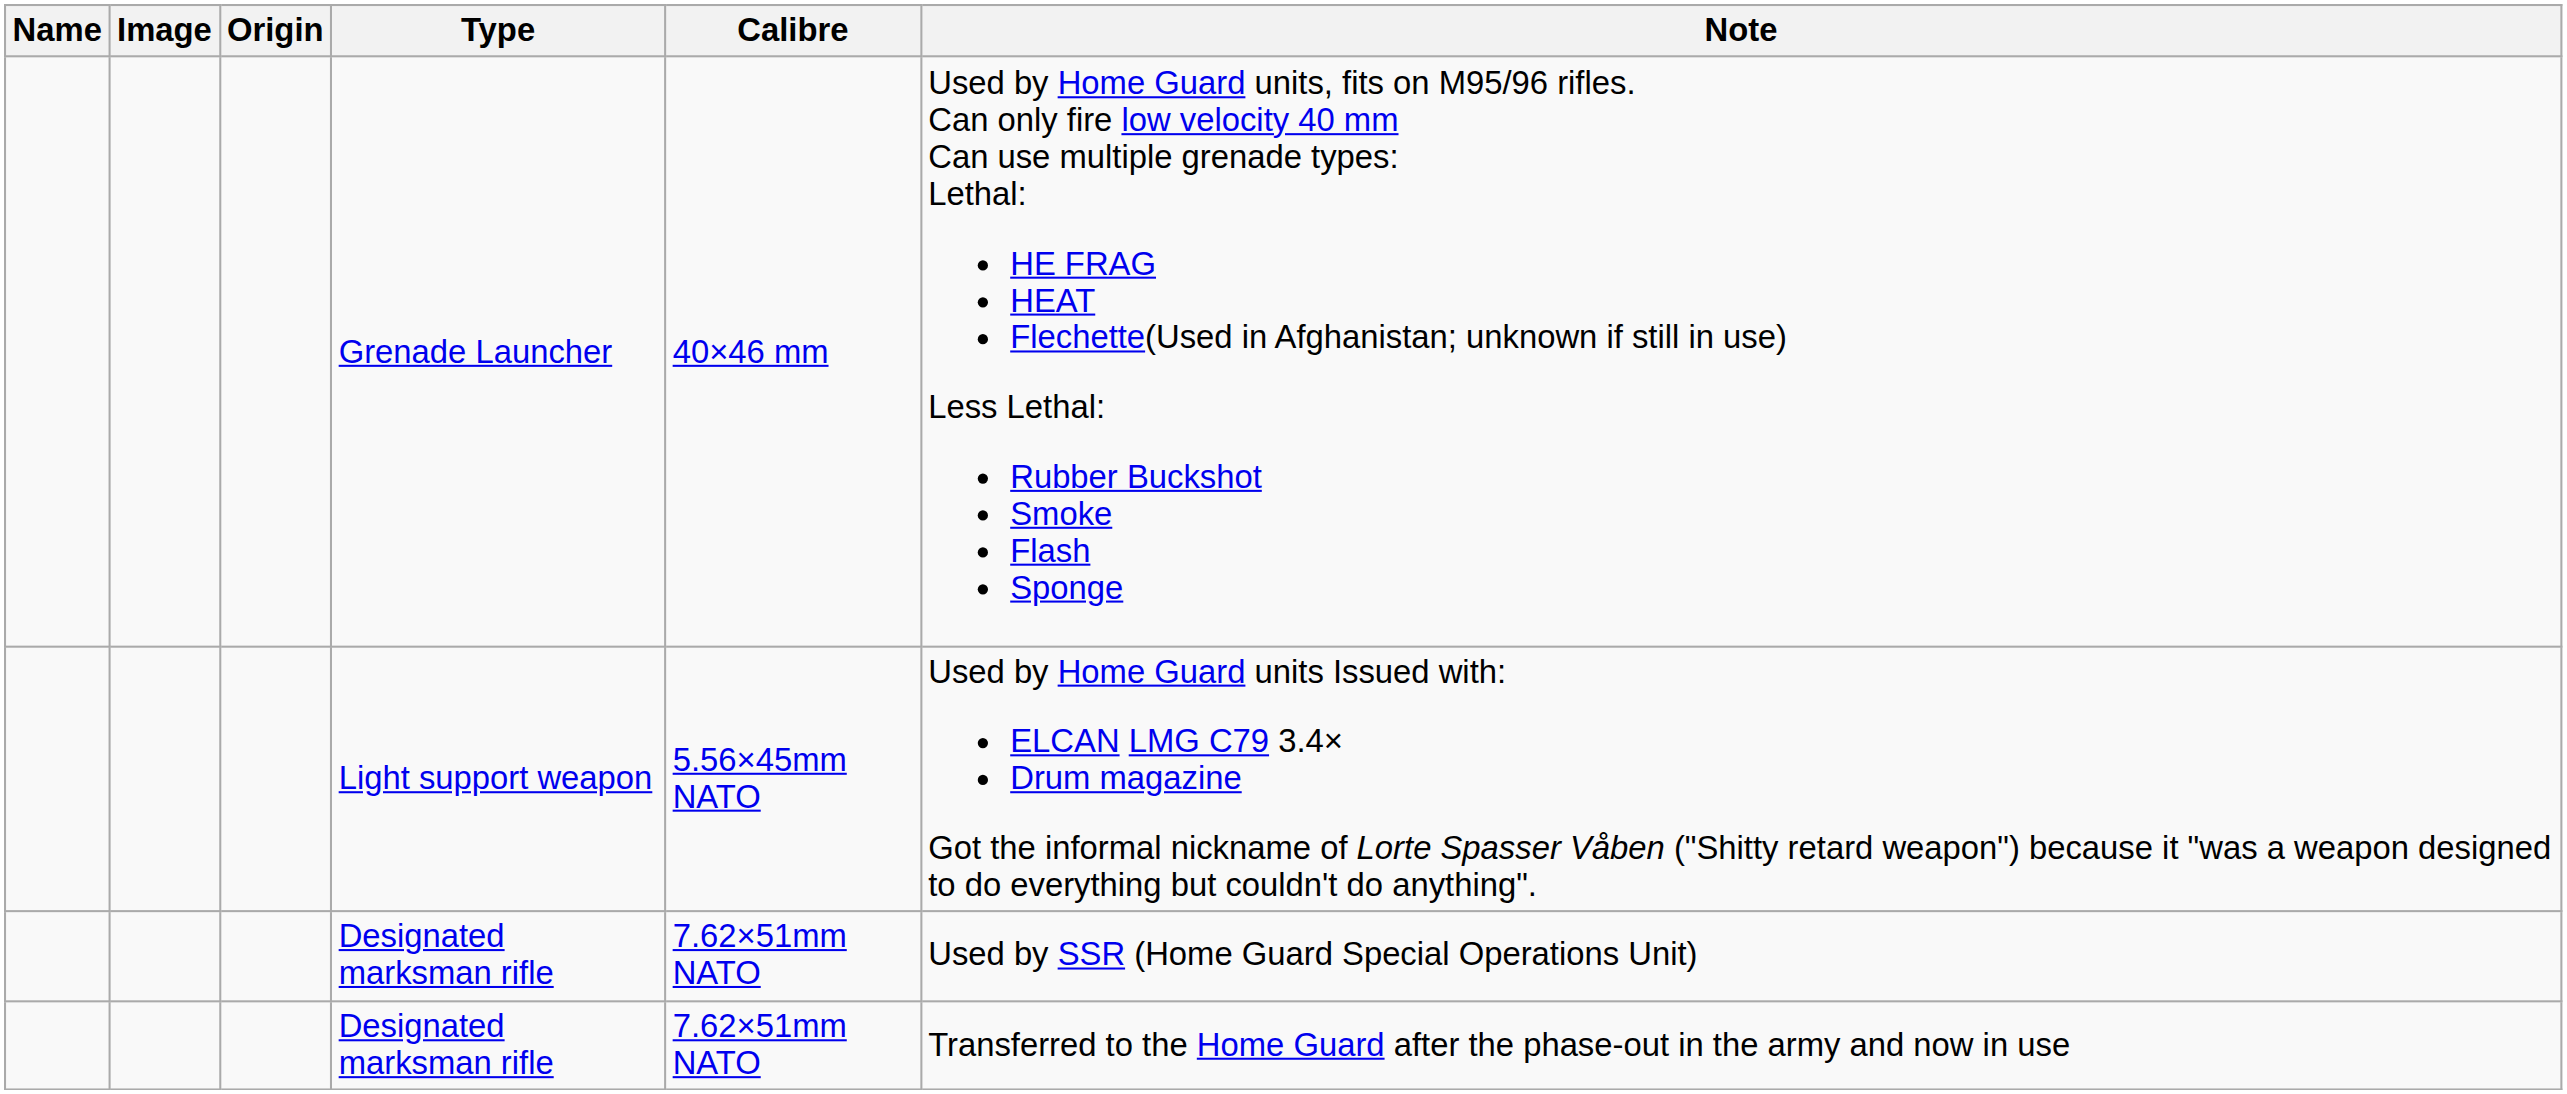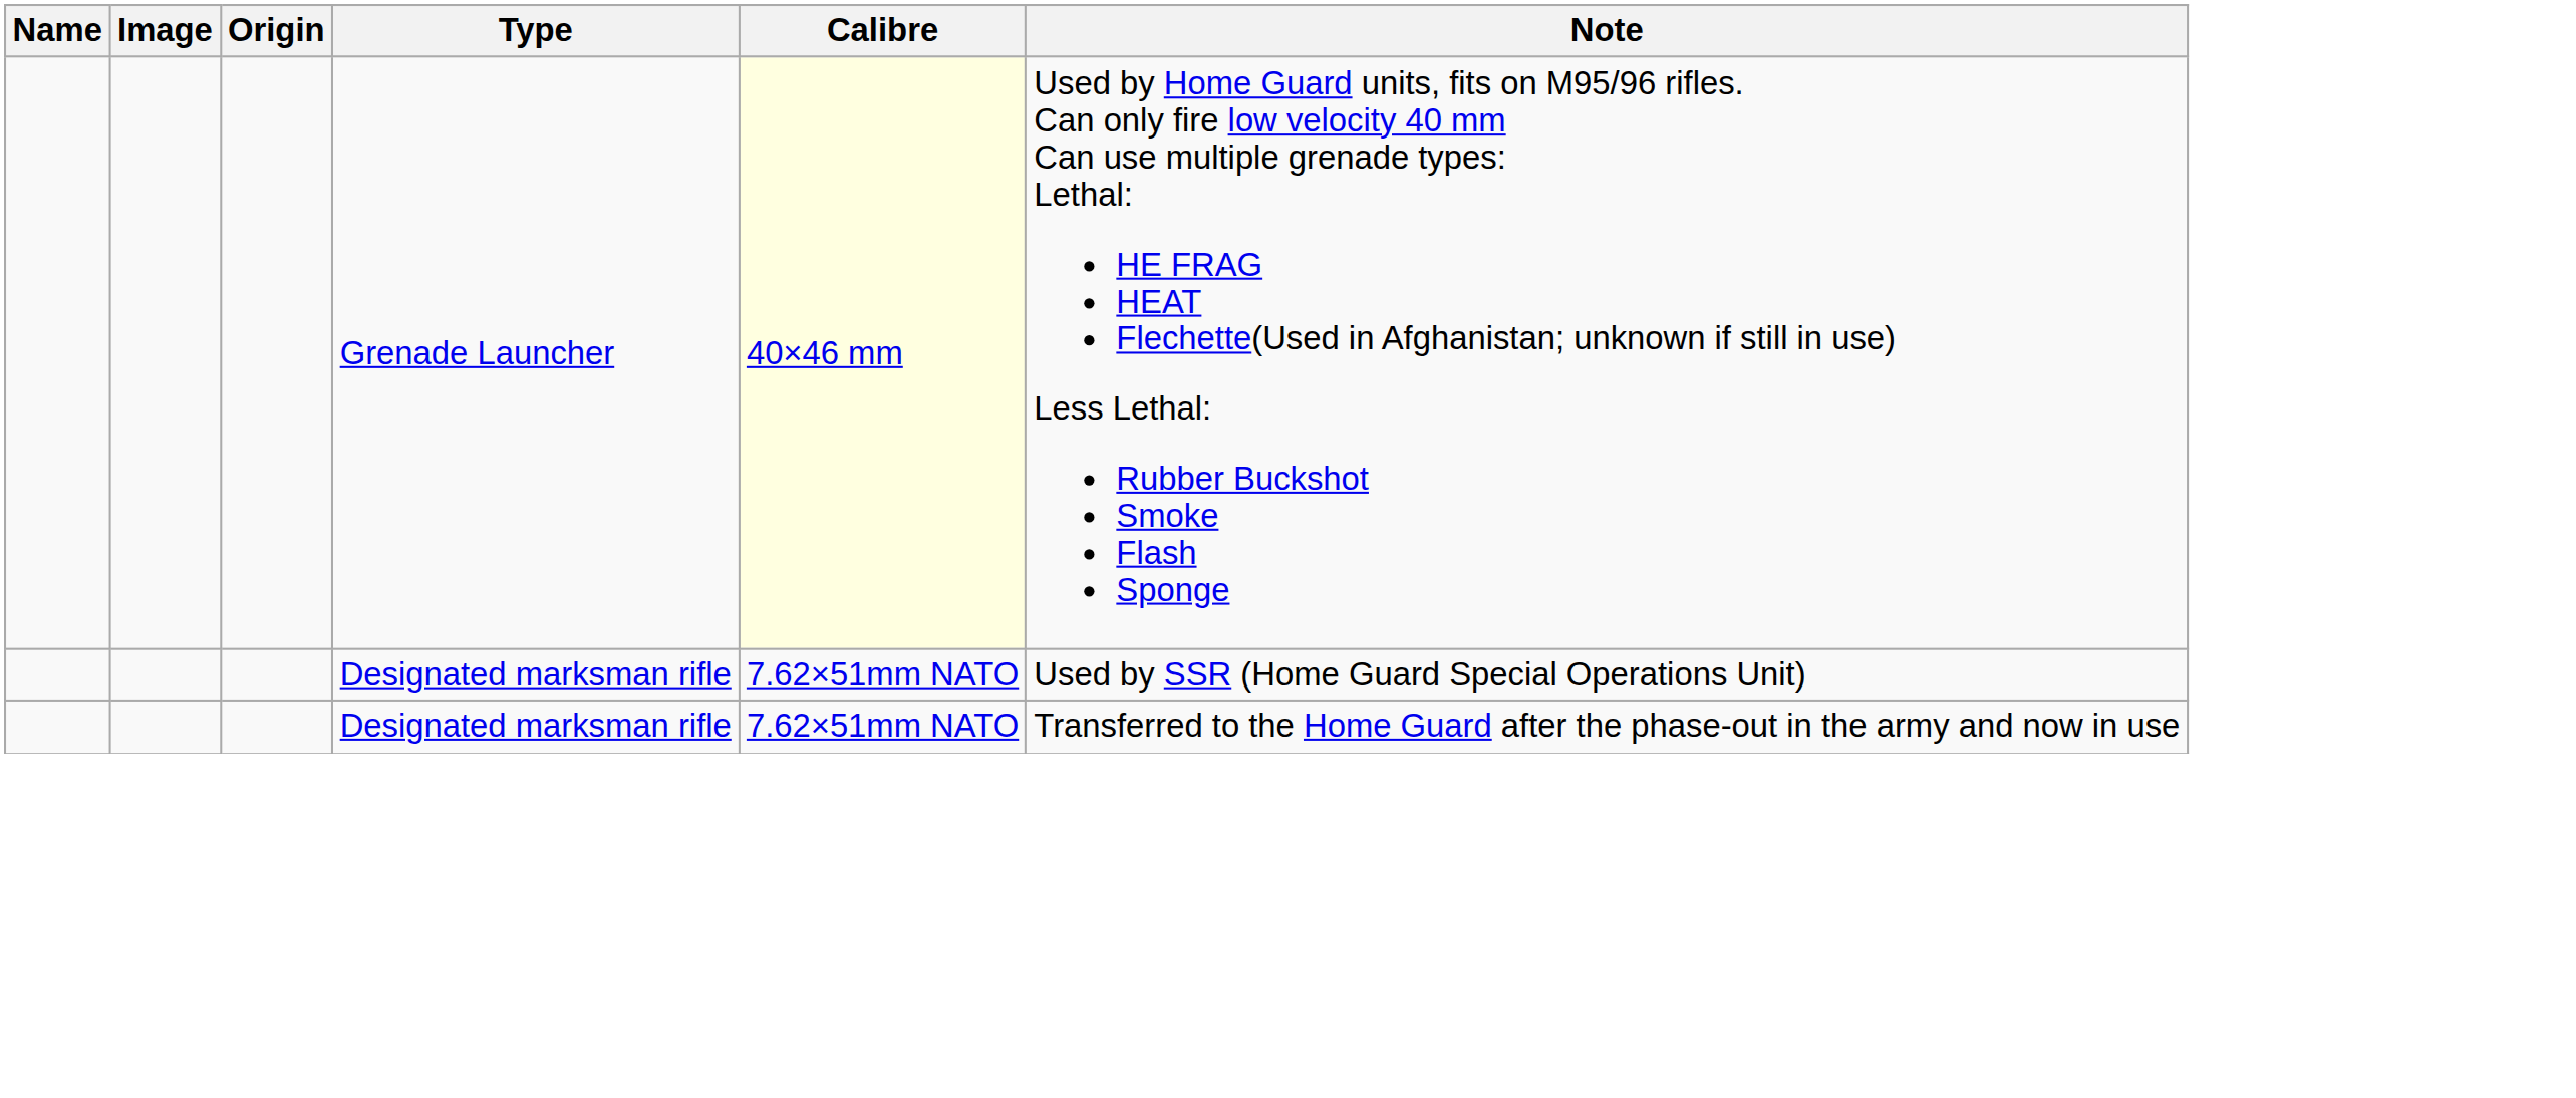 <table class="wikitable">
 <tr>
 <th>Name</th>
 <th>Image</th>
 <th>Origin</th>
 <th>Type</th>
 <th>Calibre</th>
 <th>Note</th>
 </tr>
 <tr>
 <td></td>
 <td></td>
 <td></td>
 <td><a href='#'>Grenade Launcher</a></td>
-<td><a href='#'>40×46 mm</a></td>
+<td style="background: lightyellow;"><a href='#'>40×46 mm</a></td>
 <td>Used by <a href='#'>Home Guard</a> units, fits on M95/96 rifles.<br>Can only fire <a href='#'>low velocity 40 mm</a><br>Can use multiple grenade types:<br>Lethal:<ul><li><a href='#'>HE FRAG</a></li><li><a href='#'>HEAT</a></li><li><a href='#'>Flechette</a>(Used in Afghanistan; unknown if still in use)</li></ul>Less Lethal:<ul><li><a href='#'>Rubber Buckshot</a></li><li><a href='#'>Smoke</a></li><li><a href='#'>Flash</a></li><li><a href='#'>Sponge</a></li></ul></td>
-</tr>
-<tr>
-<td></td>
-<td></td>
-<td></td>
-<td><a href='#'>Light support weapon</a></td>
-<td><a href='#'>5.56×45mm NATO</a></td>
-<td>Used by <a href='#'>Home Guard</a> units Issued with:<br><ul><li><a href='#'>ELCAN</a> <a href='#'>LMG C79</a> 3.4×</li><li><a href='#'>Drum magazine</a></li></ul>Got the informal nickname of <em>Lorte Spasser Våben</em> ("Shitty retard weapon") because it "was a weapon designed to do everything but couldn't do anything".</td>
 </tr>
 <tr>
 <td></td>
 <td></td>
 <td></td>
 <td><a href='#'>Designated marksman rifle</a></td>
 <td><a href='#'>7.62×51mm NATO</a></td>
 <td>Used by <a href='#'>SSR</a> (Home Guard Special Operations Unit)</td>
 </tr>
 <tr>
 <td></td>
 <td></td>
 <td></td>
 <td><a href='#'>Designated marksman rifle</a></td>
 <td><a href='#'>7.62×51mm NATO</a></td>
 <td>Transferred to the <a href='#'>Home Guard</a> after the phase-out in the army and now in use</td>
 </tr>
 </table>
